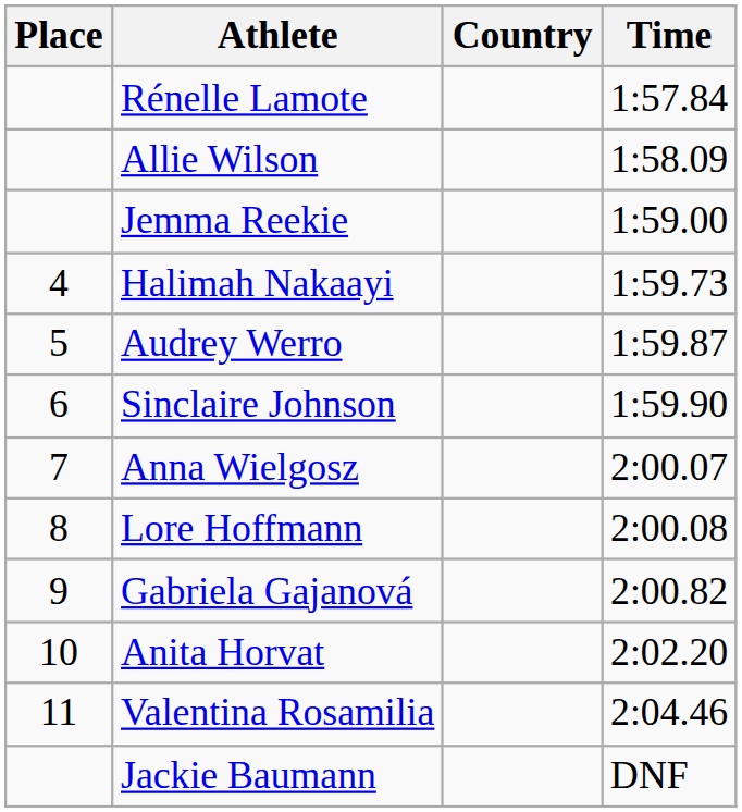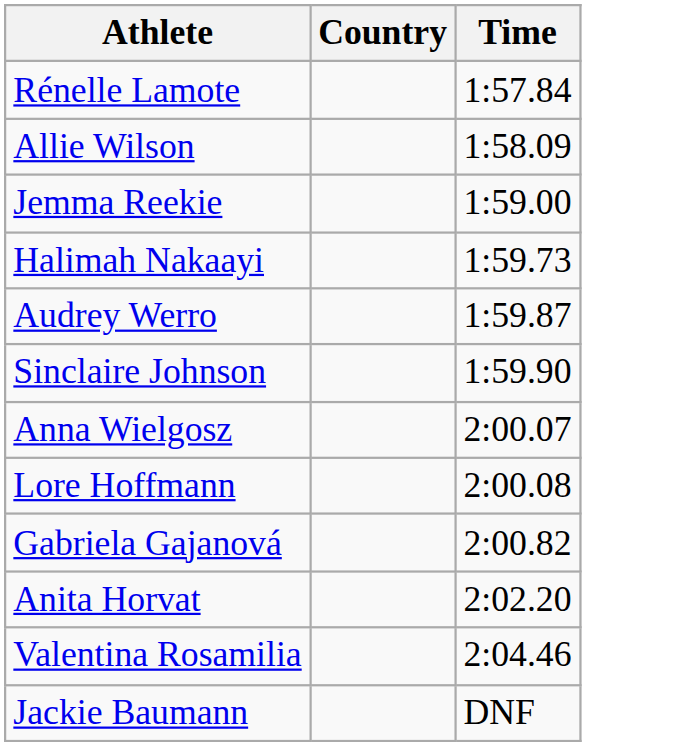 <table class="wikitable">
 <tr>
-<th>Place</th>
 <th>Athlete</th>
 <th>Country</th>
 <th>Time</th>
 </tr>
 <tr>
-<td align=center></td>
 <td><a href='#'>Rénelle Lamote</a></td>
 <td></td>
 <td>1:57.84</td>
 </tr>
 <tr>
-<td align=center></td>
 <td><a href='#'>Allie Wilson</a></td>
 <td></td>
 <td>1:58.09</td>
 </tr>
 <tr>
-<td align=center></td>
 <td><a href='#'>Jemma Reekie</a></td>
 <td></td>
 <td>1:59.00</td>
 </tr>
 <tr>
-<td align=center>4</td>
 <td><a href='#'>Halimah Nakaayi</a></td>
 <td></td>
 <td>1:59.73</td>
 </tr>
 <tr>
-<td align=center>5</td>
 <td><a href='#'>Audrey Werro</a></td>
 <td></td>
 <td>1:59.87</td>
 </tr>
 <tr>
-<td align=center>6</td>
 <td><a href='#'>Sinclaire Johnson</a></td>
 <td></td>
 <td>1:59.90</td>
 </tr>
 <tr>
-<td align=center>7</td>
 <td><a href='#'>Anna Wielgosz</a></td>
 <td></td>
 <td>2:00.07</td>
 </tr>
 <tr>
-<td align=center>8</td>
 <td><a href='#'>Lore Hoffmann</a></td>
 <td></td>
 <td>2:00.08</td>
 </tr>
 <tr>
-<td align=center>9</td>
 <td><a href='#'>Gabriela Gajanová</a></td>
 <td></td>
 <td>2:00.82</td>
 </tr>
 <tr>
-<td align=center>10</td>
 <td><a href='#'>Anita Horvat</a></td>
 <td></td>
 <td>2:02.20</td>
 </tr>
 <tr>
-<td align=center>11</td>
 <td><a href='#'>Valentina Rosamilia</a></td>
 <td></td>
 <td>2:04.46</td>
 </tr>
 <tr>
-<td align=center></td>
 <td><a href='#'>Jackie Baumann</a></td>
 <td></td>
 <td>DNF</td>
 </tr>
 </table>
